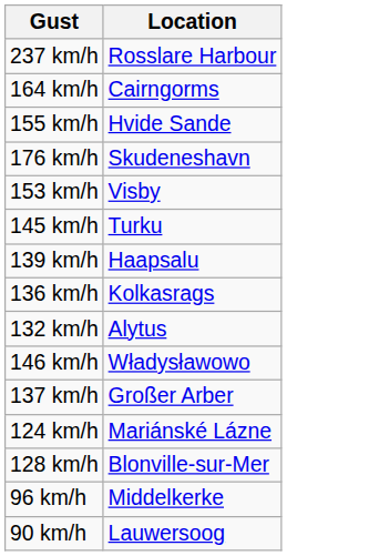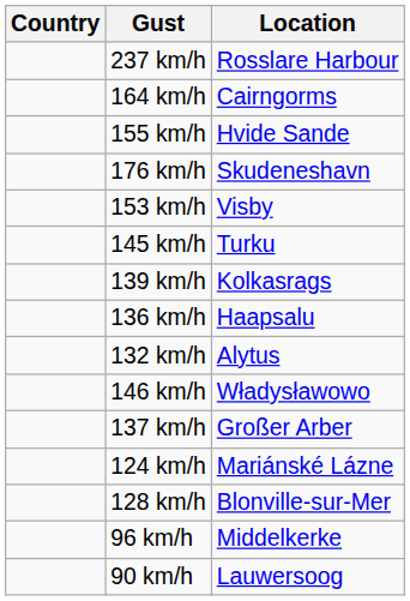 <table class="wikitable sortable">
 <tr>
+<th>Country</th>
 <th>Gust</th>
 <th>Location</th>
 </tr>
 <tr>
+<td></td>
 <td>237 km/h</td>
 <td><a href='#'>Rosslare Harbour</a></td>
 </tr>
 <tr>
+<td></td>
 <td>164 km/h</td>
 <td><a href='#'>Cairngorms</a></td>
 </tr>
 <tr>
+<td></td>
 <td>155 km/h</td>
 <td><a href='#'>Hvide Sande</a></td>
 </tr>
 <tr>
+<td></td>
 <td>176 km/h</td>
 <td><a href='#'>Skudeneshavn</a></td>
 </tr>
 <tr>
+<td></td>
 <td>153 km/h</td>
 <td><a href='#'>Visby</a></td>
 </tr>
 <tr>
+<td></td>
 <td>145 km/h</td>
 <td><a href='#'>Turku</a></td>
 </tr>
 <tr>
+<td></td>
 <td>139 km/h</td>
+<td><a href='#'>Kolkasrags</a></td>
+</tr>
+<tr>
+<td></td>
+<td>136 km/h</td>
 <td><a href='#'>Haapsalu</a></td>
 </tr>
 <tr>
-<td>136 km/h</td>
-<td><a href='#'>Kolkasrags</a></td>
-</tr>
-<tr>
+<td></td>
 <td>132 km/h</td>
 <td><a href='#'>Alytus</a></td>
 </tr>
 <tr>
+<td></td>
 <td>146 km/h</td>
 <td><a href='#'>Władysławowo</a></td>
 </tr>
 <tr>
+<td></td>
 <td>137 km/h</td>
 <td><a href='#'>Großer Arber</a></td>
 </tr>
 <tr>
+<td></td>
 <td>124 km/h</td>
 <td><a href='#'>Mariánské Lázne</a></td>
 </tr>
 <tr>
+<td></td>
 <td>128 km/h</td>
 <td><a href='#'>Blonville-sur-Mer</a></td>
 </tr>
 <tr>
+<td></td>
 <td>96 km/h</td>
 <td><a href='#'>Middelkerke</a></td>
 </tr>
 <tr>
+<td></td>
 <td>90 km/h</td>
 <td><a href='#'>Lauwersoog</a></td>
 </tr>
 </table>
